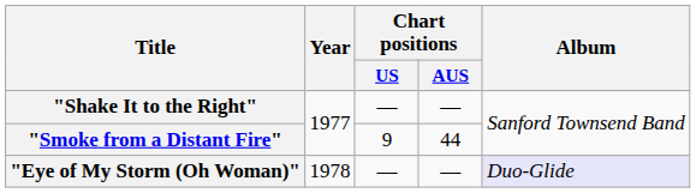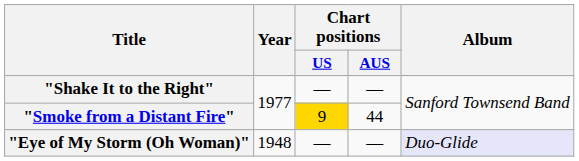 <table class="wikitable plainrowheaders">
 <tr>
 <th scope="col" rowspan="2">Title</th>
 <th scope="col" rowspan="2">Year</th>
 <th scope="col" colspan="2">Chart positions</th>
 <th scope="col" rowspan="2">Album</th>
 </tr>
 <tr>
 <th scope="col" style="width:3em;font-size:90%"><a href='#'>US</a><br></th>
 <th scope="col" style="width:3em;font-size:90%"><a href='#'>AUS</a><br></th>
 </tr>
 <tr>
 <th scope="row">"Shake It to the Right"</th>
 <td rowspan="2">1977</td>
 <td align="center">—</td>
 <td align="center">—</td>
 <td rowspan="2"><em>Sanford Townsend Band</em></td>
 </tr>
 <tr>
 <th scope="row">"<a href='#'>Smoke from a Distant Fire</a>"</th>
-<td align="center">9</td>
+<td align="center" style="background: gold;">9</td>
 <td align="center">44</td>
 </tr>
 <tr>
 <th scope="row">"Eye of My Storm (Oh Woman)"</th>
-<td>1978</td>
+<td>1948</td>
 <td align="center">—</td>
 <td align="center">—</td>
 <td style="background: lavender;"><em>Duo-Glide</em></td>
 </tr>
 </table>
